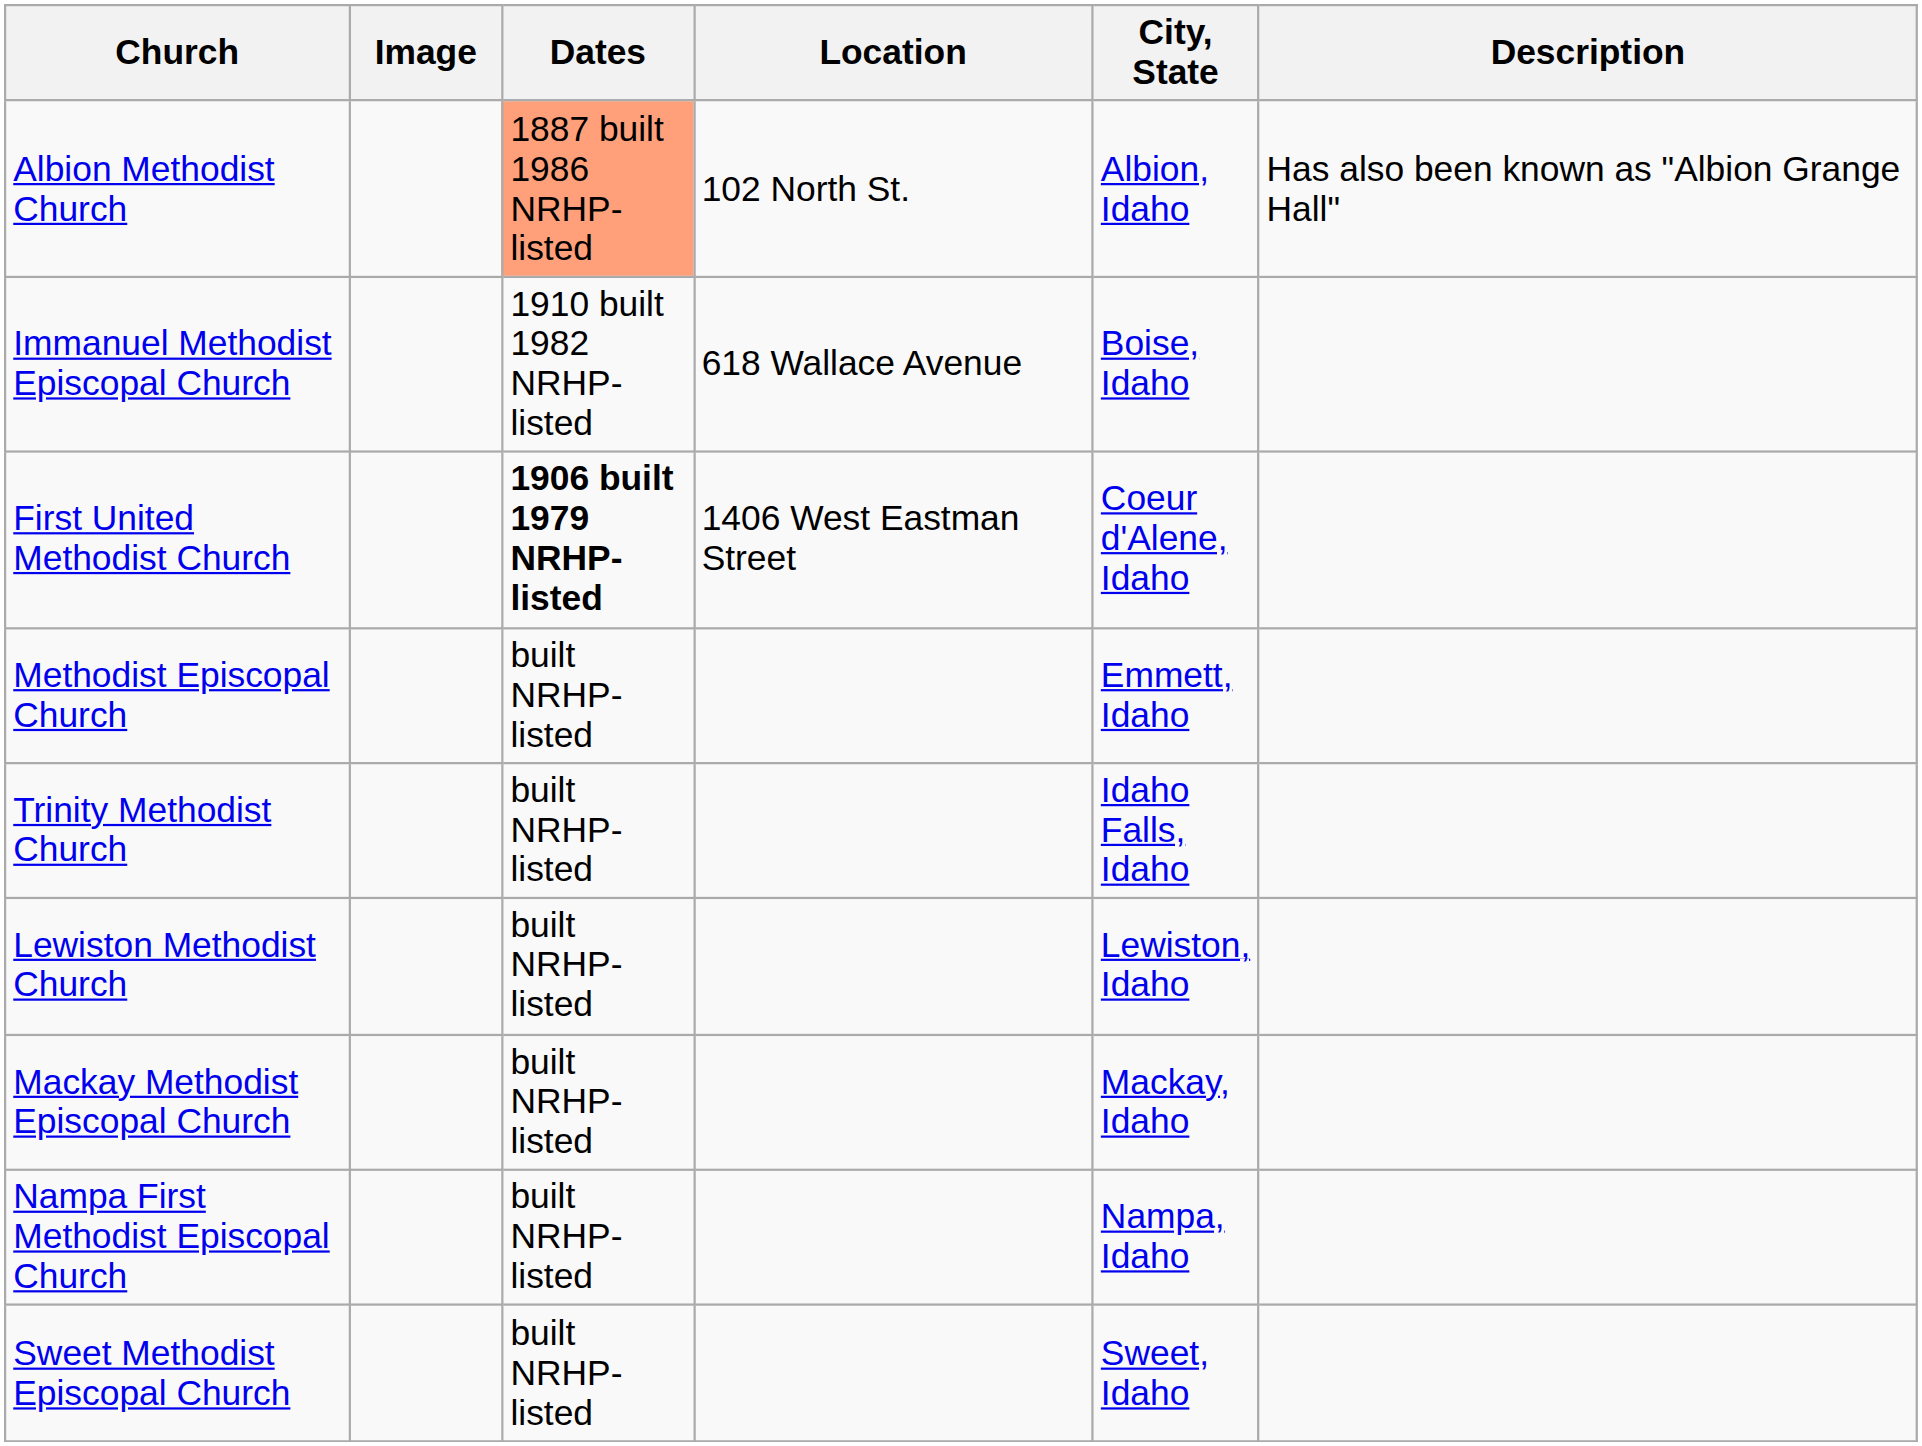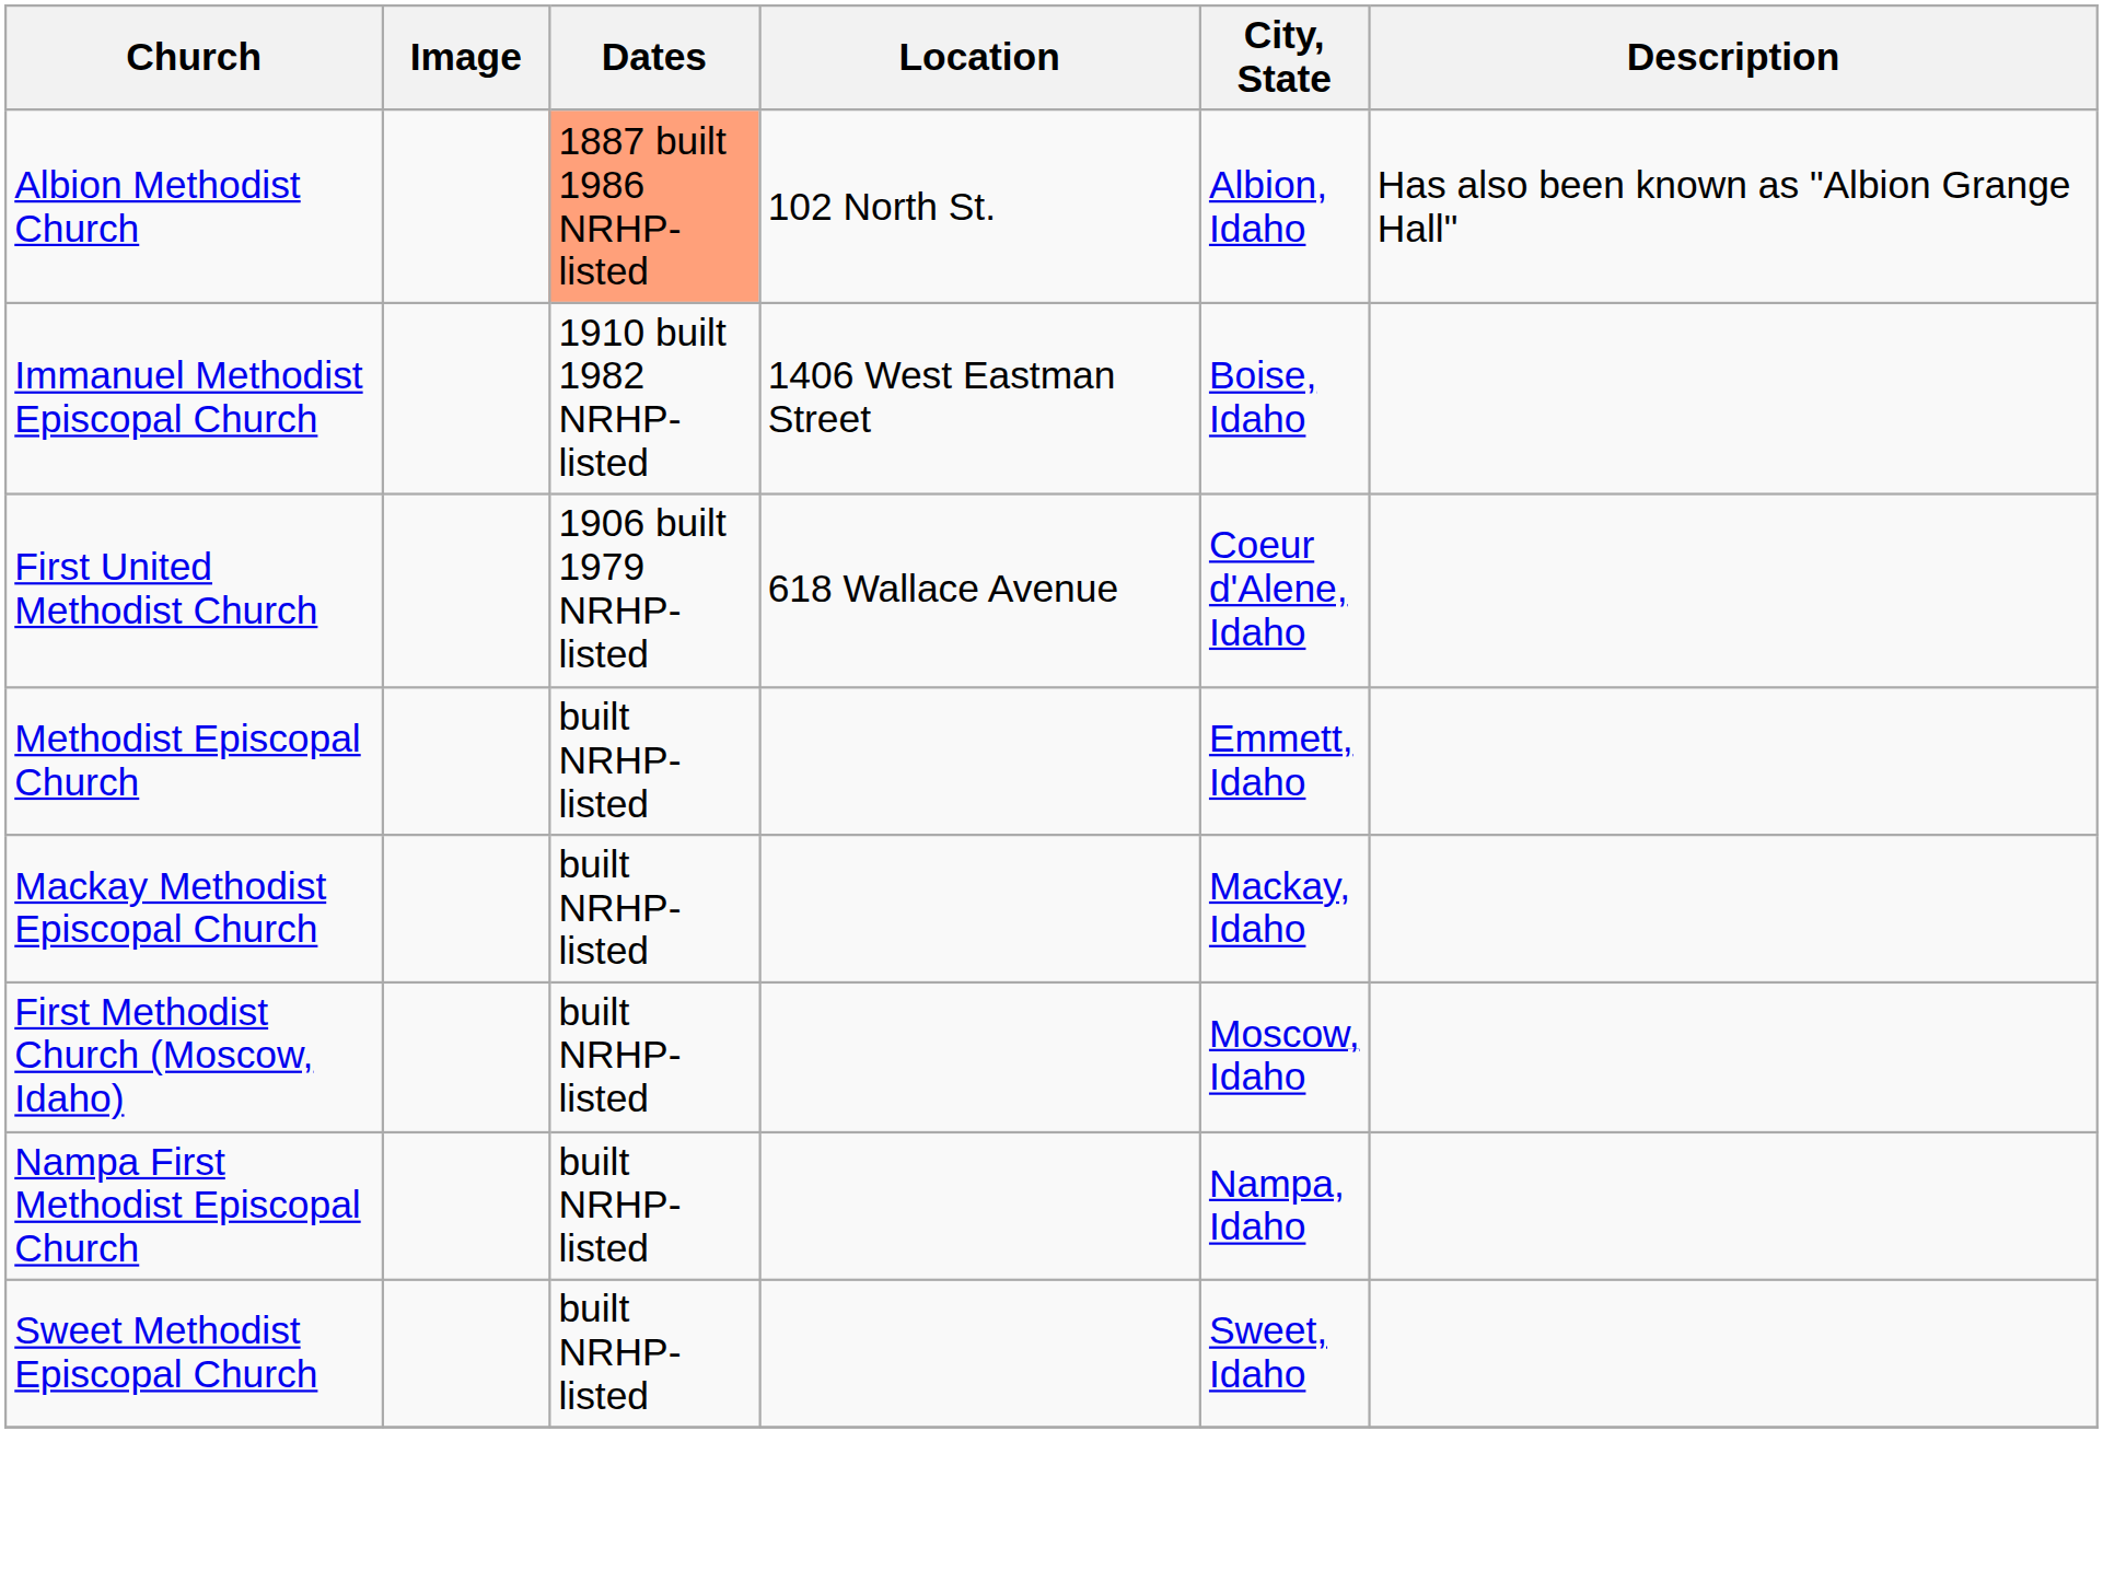 <table class="wikitable sortable" style="width:98%">
 <tr>
 <th style="width:18%;"><strong>Church</strong></th>
 <th style="width:8%;" class="unsortable"><strong>Image</strong></th>
 <th style="width:10%;"><strong>Dates</strong></th>
 <th><strong>Location</strong></th>
 <th style="width:8%;"><strong>City, State</strong></th>
 <th class="unsortable"><strong>Description</strong></th>
 </tr>
 <tr>
 <td><a href='#'>Albion Methodist Church</a></td>
 <td></td>
 <td style="background: lightsalmon;">1887 built<br>1986 NRHP-listed</td>
 <td>102 North St.<br><small></small></td>
 <td><a href='#'>Albion, Idaho</a></td>
 <td>Has also been known as "Albion Grange Hall"</td>
 </tr>
 <tr>
 <td><a href='#'>Immanuel Methodist Episcopal Church</a></td>
 <td></td>
 <td>1910 built<br>1982 NRHP-listed</td>
-<td>618 Wallace Avenue</td>
+<td>1406 West Eastman Street</td>
 <td><a href='#'>Boise, Idaho</a></td>
 <td></td>
 </tr>
 <tr>
 <td><a href='#'>First United Methodist Church</a></td>
 <td></td>
-<td><strong>1906 built<br>1979 NRHP-listed</strong></td>
-<td>1406 West Eastman Street</td>
+<td>1906 built<br>1979 NRHP-listed</td>
+<td>618 Wallace Avenue</td>
 <td><a href='#'>Coeur d'Alene, Idaho</a></td>
 <td></td>
 </tr>
 <tr>
 <td><a href='#'>Methodist Episcopal Church</a></td>
 <td></td>
 <td>built<br> NRHP-listed</td>
 <td></td>
 <td><a href='#'>Emmett, Idaho</a></td>
 <td></td>
 </tr>
 <tr>
-<td><a href='#'>Trinity Methodist Church</a></td>
-<td></td>
-<td>built<br> NRHP-listed</td>
-<td></td>
-<td><a href='#'>Idaho Falls, Idaho</a></td>
-<td></td>
-</tr>
-<tr>
-<td><a href='#'>Lewiston Methodist Church</a></td>
-<td></td>
-<td>built<br> NRHP-listed</td>
-<td></td>
-<td><a href='#'>Lewiston, Idaho</a></td>
-<td></td>
-</tr>
-<tr>
 <td><a href='#'>Mackay Methodist Episcopal Church</a></td>
 <td></td>
 <td>built<br> NRHP-listed</td>
 <td></td>
 <td><a href='#'>Mackay, Idaho</a></td>
+<td></td>
+</tr>
+<tr>
+<td><a href='#'>First Methodist Church (Moscow, Idaho)</a></td>
+<td></td>
+<td>built<br> NRHP-listed</td>
+<td></td>
+<td><a href='#'>Moscow, Idaho</a></td>
 <td></td>
 </tr>
 <tr>
 <td><a href='#'>Nampa First Methodist Episcopal Church</a></td>
 <td></td>
 <td>built<br> NRHP-listed</td>
 <td></td>
 <td><a href='#'>Nampa, Idaho</a></td>
 <td></td>
 </tr>
 <tr>
 <td><a href='#'>Sweet Methodist Episcopal Church</a></td>
 <td></td>
 <td>built<br> NRHP-listed</td>
 <td></td>
 <td><a href='#'>Sweet, Idaho</a></td>
 <td></td>
 </tr>
 <tr>
 </tr>
 </table>
